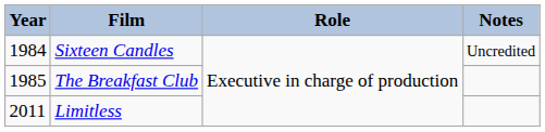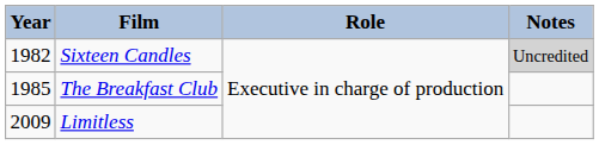 <table class="wikitable" style="font-size:95%;">
 <tr>
 <th style="background:#B0C4DE;">Year</th>
 <th style="background:#B0C4DE;">Film</th>
 <th style="background:#B0C4DE;">Role</th>
 <th style="background:#B0C4DE;">Notes</th>
 </tr>
 <tr>
-<td>1984</td>
+<td>1982</td>
 <td><em><a href='#'>Sixteen Candles</a></em></td>
 <td rowspan=3>Executive in charge of production</td>
-<td><small>Uncredited</small></td>
+<td style="background: lightgrey;"><small>Uncredited</small></td>
 </tr>
 <tr>
 <td>1985</td>
 <td><em><a href='#'>The Breakfast Club</a></em></td>
 <td></td>
 </tr>
 <tr>
-<td>2011</td>
+<td>2009</td>
 <td><em><a href='#'>Limitless</a></em></td>
 <td></td>
 </tr>
 </table>
